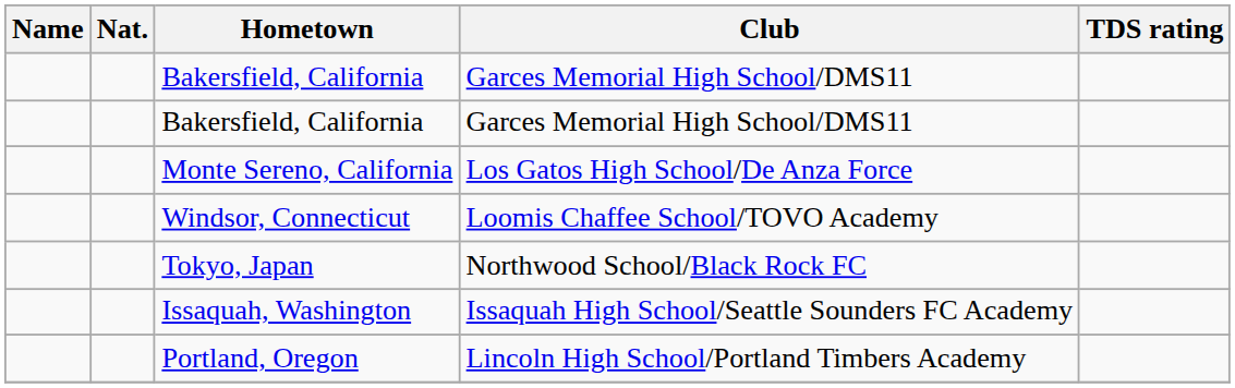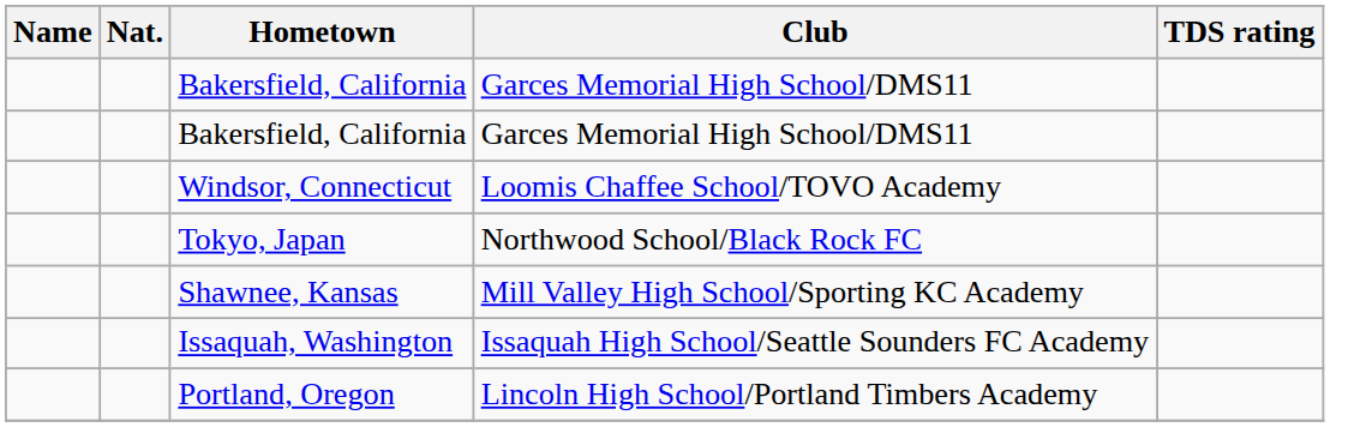 <table class="wikitable" style="font-size:90%;" border="1">
 <tr>
 <th>Name</th>
 <th>Nat.</th>
 <th>Hometown</th>
 <th>Club</th>
 <th>TDS rating</th>
 </tr>
 <tr>
 <td></td>
 <td></td>
 <td><a href='#'>Bakersfield, California</a></td>
 <td><a href='#'>Garces Memorial High School</a>/DMS11</td>
 <td></td>
 </tr>
 <tr>
 <td></td>
 <td></td>
 <td>Bakersfield, California</td>
 <td>Garces Memorial High School/DMS11</td>
 <td></td>
 </tr>
 <tr>
 <td></td>
 <td></td>
-<td><a href='#'>Monte Sereno, California</a></td>
-<td><a href='#'>Los Gatos High School</a>/<a href='#'>De Anza Force</a></td>
-<td></td>
-</tr>
-<tr>
-<td></td>
-<td></td>
 <td><a href='#'>Windsor, Connecticut</a></td>
 <td><a href='#'>Loomis Chaffee School</a>/TOVO Academy</td>
 <td></td>
 </tr>
 <tr>
 <td></td>
 <td></td>
 <td><a href='#'>Tokyo, Japan</a></td>
 <td>Northwood School/<a href='#'>Black Rock FC</a></td>
+<td></td>
+</tr>
+<tr>
+<td></td>
+<td></td>
+<td><a href='#'>Shawnee, Kansas</a></td>
+<td><a href='#'>Mill Valley High School</a>/Sporting KC Academy</td>
 <td></td>
 </tr>
 <tr>
 <td></td>
 <td></td>
 <td><a href='#'>Issaquah, Washington</a></td>
 <td><a href='#'>Issaquah High School</a>/Seattle Sounders FC Academy</td>
 <td></td>
 </tr>
 <tr>
 <td></td>
 <td></td>
 <td><a href='#'>Portland, Oregon</a></td>
 <td><a href='#'>Lincoln High School</a>/Portland Timbers Academy</td>
 <td></td>
 </tr>
 <tr>
 </tr>
 </table>
